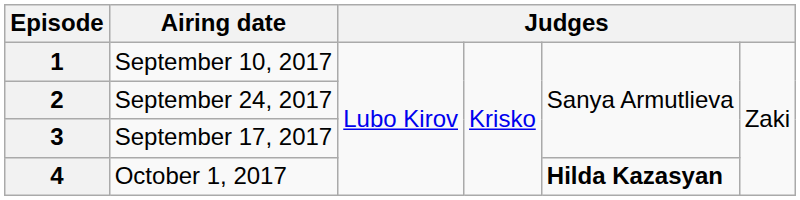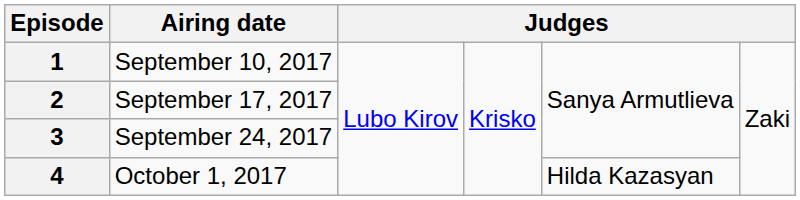 <table class="wikitable plainrowheaders">
 <tr>
 <th>Episode</th>
 <th>Airing date</th>
 <th colspan="4">Judges</th>
 </tr>
 <tr>
 <th>1</th>
 <td>September 10, 2017</td>
 <td rowspan="4"><a href='#'>Lubo Kirov</a></td>
 <td rowspan="4"><a href='#'>Krisko</a></td>
 <td rowspan="3">Sanya Armutlieva</td>
 <td rowspan="4">Zaki</td>
 </tr>
 <tr>
 <th>2</th>
-<td>September 24, 2017</td>
+<td>September 17, 2017</td>
 </tr>
 <tr>
 <th>3</th>
-<td>September 17, 2017</td>
+<td>September 24, 2017</td>
 </tr>
 <tr>
 <th>4</th>
 <td>October 1, 2017</td>
-<td><strong>Hilda Kazasyan</strong></td>
+<td>Hilda Kazasyan</td>
 </tr>
 </table>
